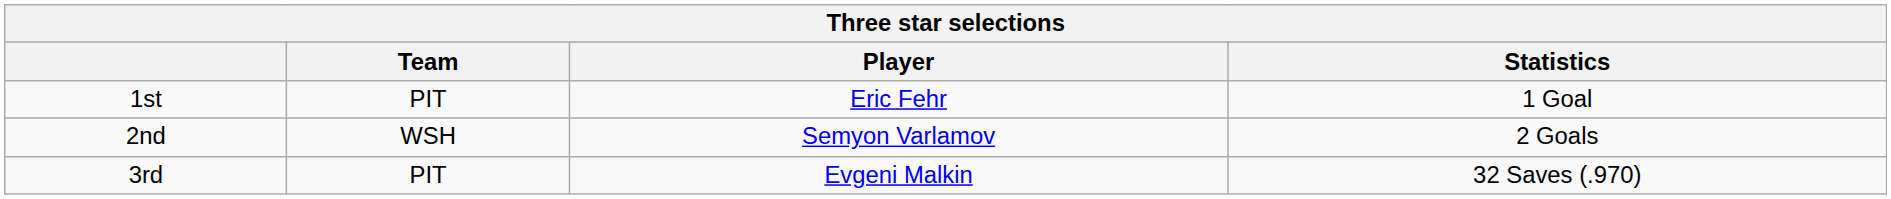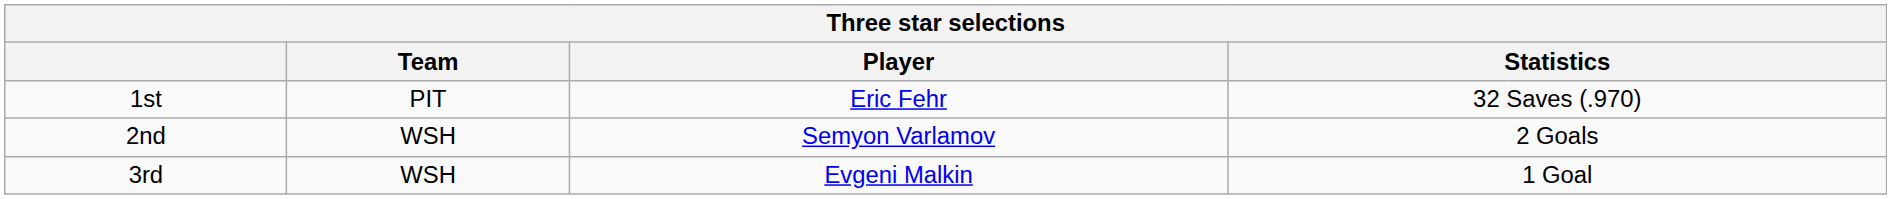 <table class="wikitable" style="width:100%;text-align: center;">
 <tr>
 <th colspan=4>Three star selections</th>
 </tr>
 <tr>
 <th style="width:15%;"></th>
 <th style="width:15%;">Team</th>
 <th style="width:35%;">Player</th>
 <th style="width:35%;">Statistics</th>
 </tr>
 <tr>
 <td>1st</td>
 <td>PIT</td>
 <td><a href='#'>Eric Fehr</a></td>
-<td>1 Goal</td>
+<td>32 Saves (.970)</td>
 </tr>
 <tr>
 <td>2nd</td>
 <td>WSH</td>
 <td><a href='#'>Semyon Varlamov</a></td>
 <td>2 Goals</td>
 </tr>
 <tr>
 <td>3rd</td>
-<td>PIT</td>
+<td>WSH</td>
 <td><a href='#'>Evgeni Malkin</a></td>
-<td>32 Saves (.970)</td>
+<td>1 Goal</td>
 </tr>
 </table>
